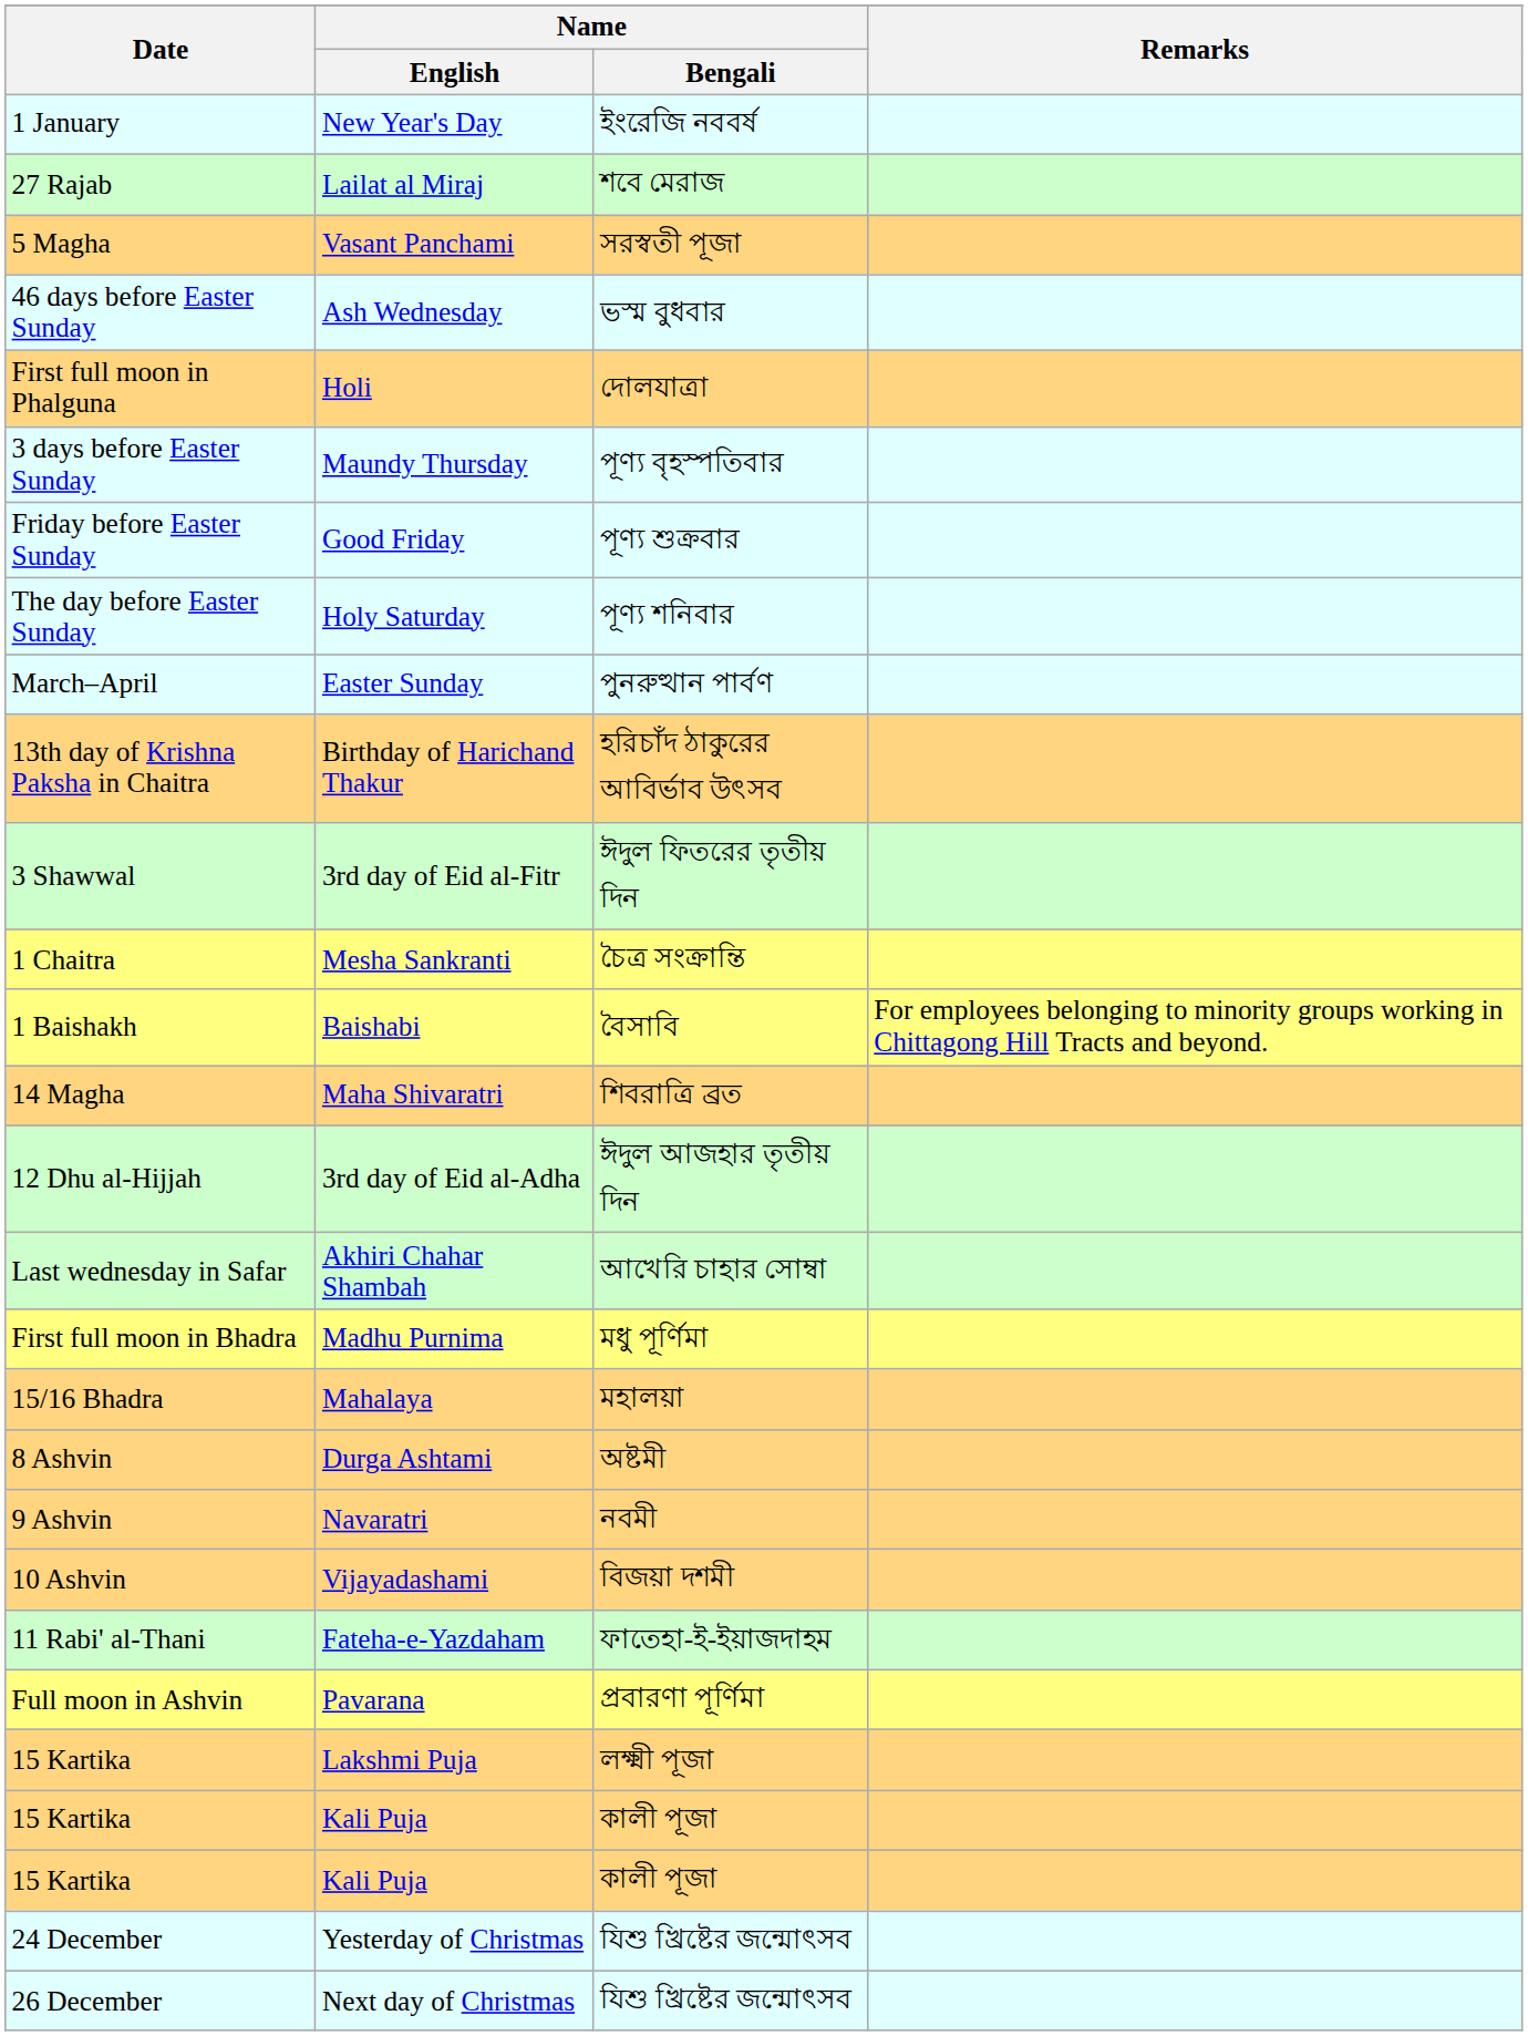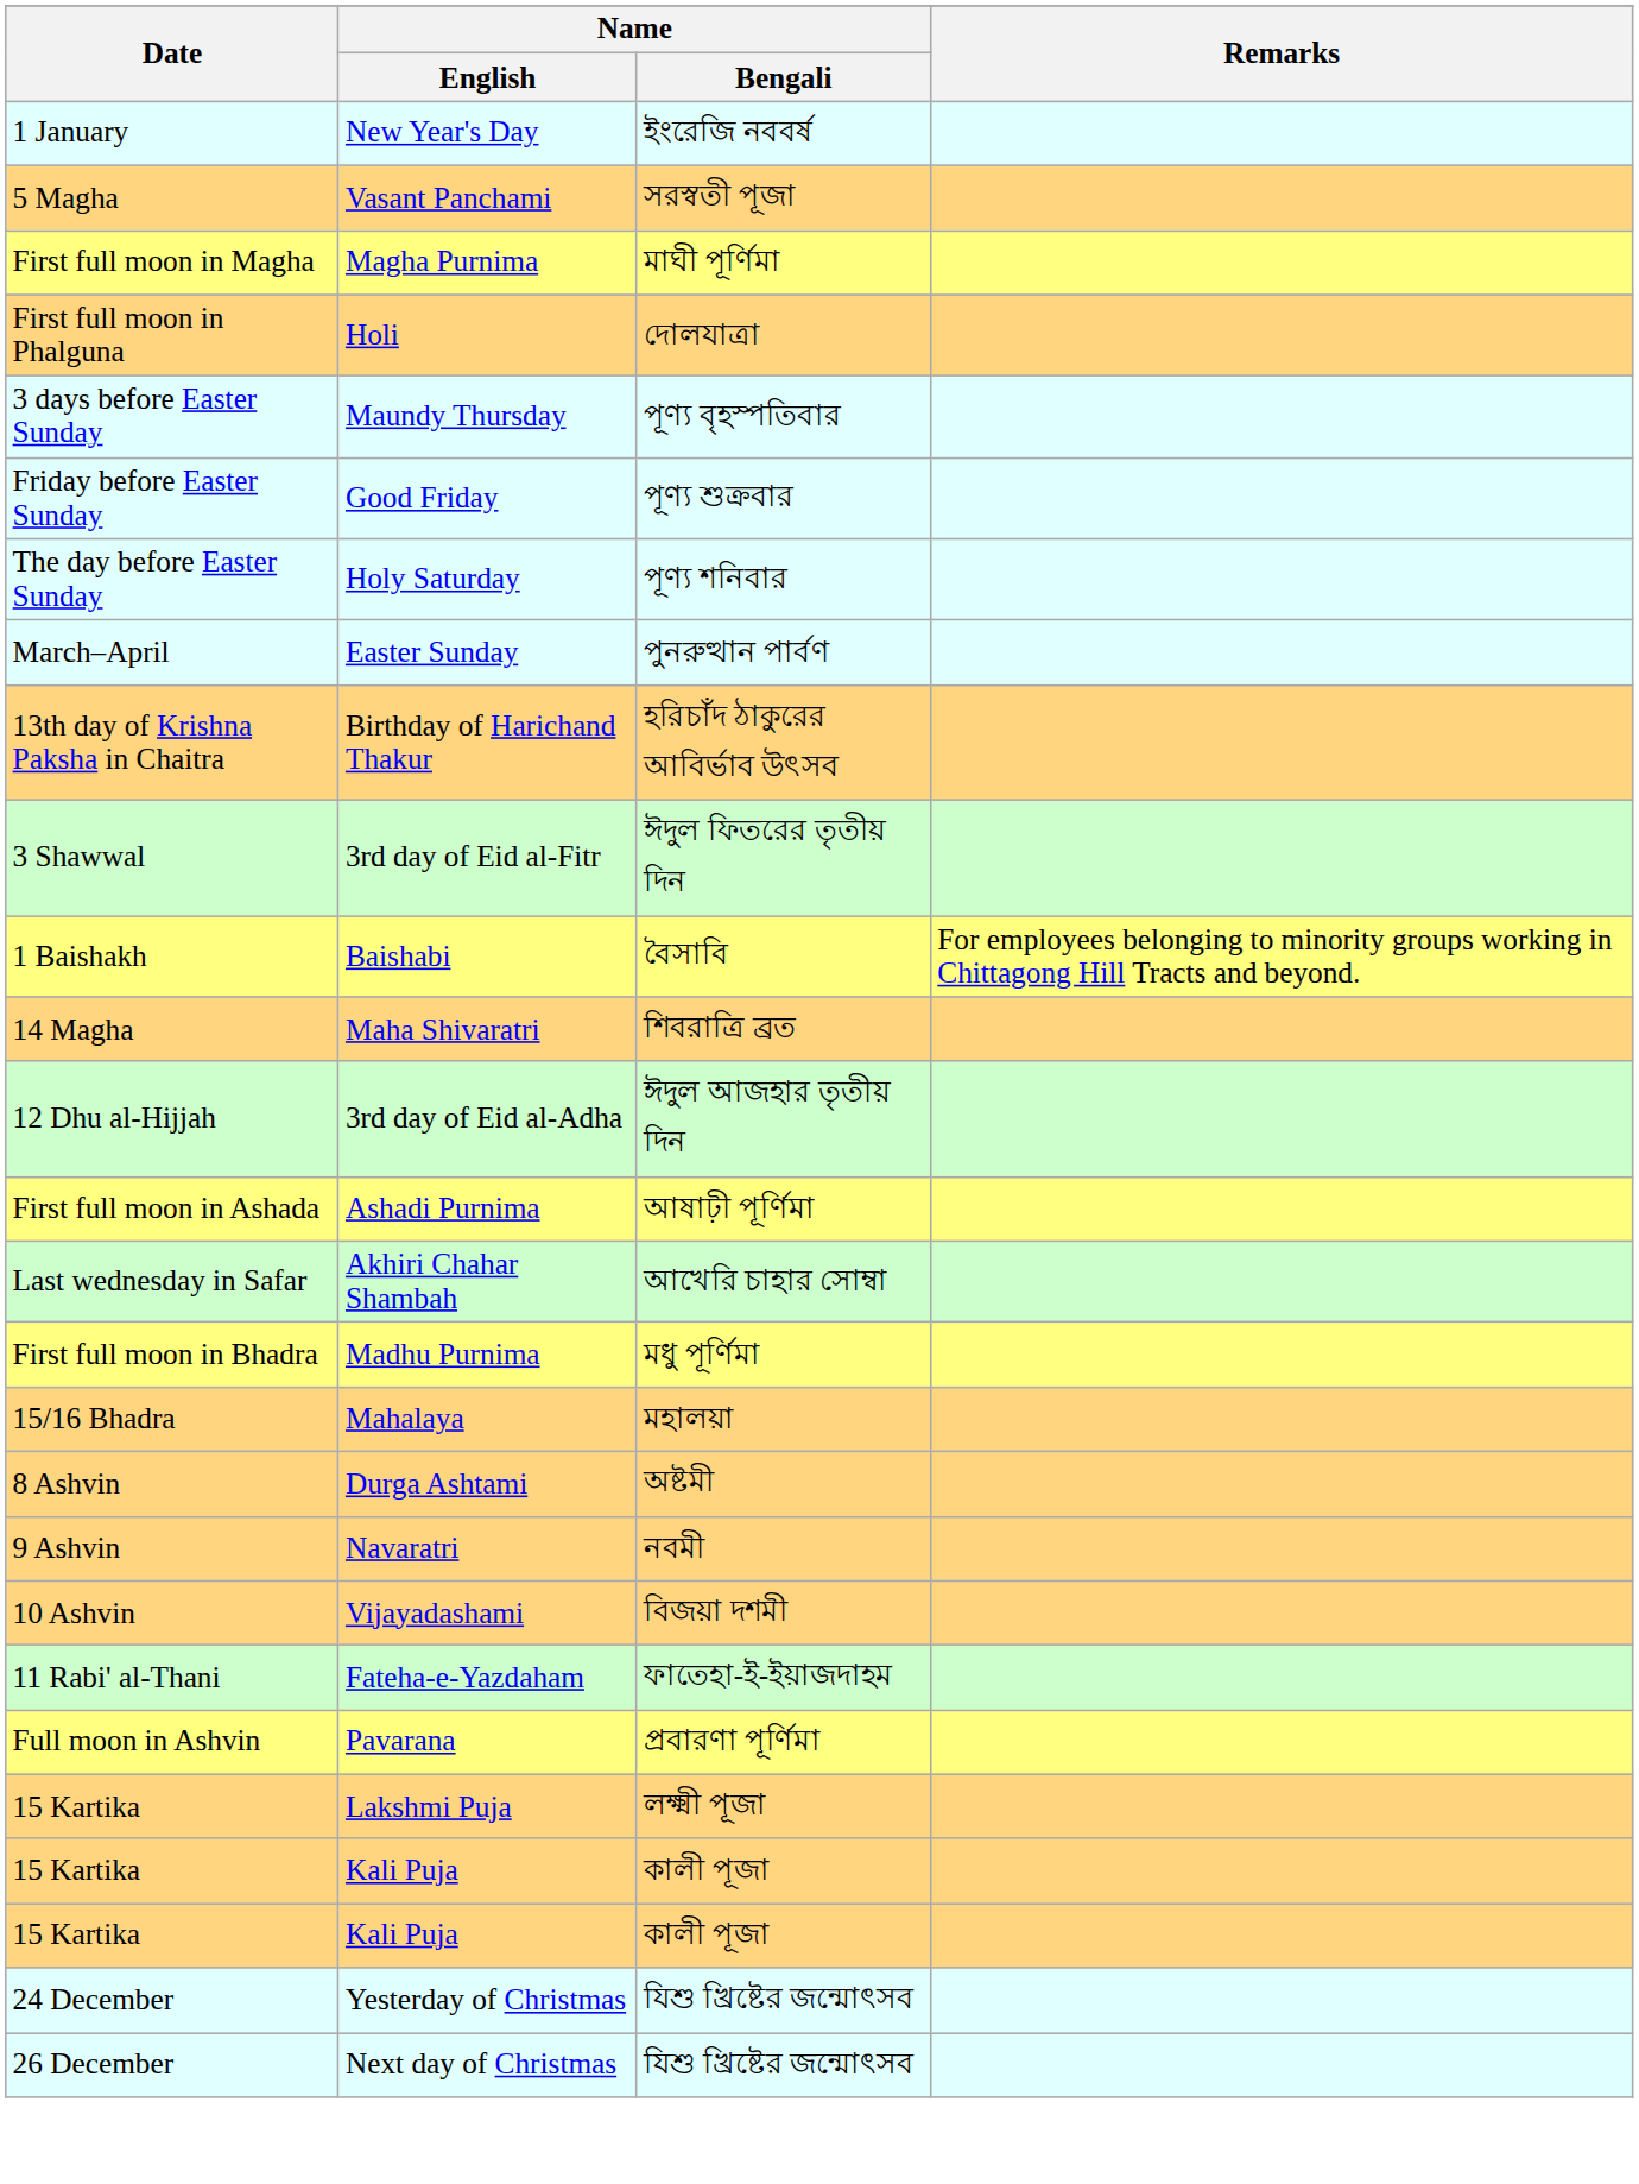 <table class="wikitable">
 <tr>
 </tr>
 <tr>
 <th rowspan="2">Date</th>
 <th colspan="2">Name</th>
 <th rowspan="2">Remarks</th>
 </tr>
 <tr>
 <th>English</th>
 <th>Bengali</th>
 </tr>
 <tr BGCOLOR=#E0FFFF>
 <td>1 January</td>
 <td><a href='#'>New Year's Day</a></td>
 <td>ইংরেজি নববর্ষ</td>
 <td></td>
 </tr>
-<tr BGCOLOR=#CCFFCC>
-<td>27 Rajab</td>
-<td><a href='#'>Lailat al Miraj</a></td>
-<td>শবে মেরাজ</td>
-<td></td>
-</tr>
 <tr BGCOLOR=#FFD580>
 <td>5 Magha</td>
 <td><a href='#'>Vasant Panchami</a></td>
 <td>সরস্বতী পূজা</td>
 <td></td>
 </tr>
-<tr BGCOLOR=#E0FFFF>
-<td>46 days before <a href='#'>Easter Sunday</a></td>
-<td><a href='#'>Ash Wednesday</a></td>
-<td>ভস্ম বুধবার</td>
+<tr BGCOLOR=#FFFF80>
+<td>First full moon in Magha</td>
+<td><a href='#'>Magha Purnima</a></td>
+<td>মাঘী পূর্ণিমা</td>
 <td></td>
 </tr>
 <tr BGCOLOR=#FFD580>
 <td>First full moon in Phalguna</td>
 <td><a href='#'>Holi</a></td>
 <td>দোলযাত্রা</td>
 <td></td>
 </tr>
 <tr BGCOLOR=#E0FFFF>
 <td>3 days before <a href='#'>Easter Sunday</a></td>
 <td><a href='#'>Maundy Thursday</a></td>
 <td>পূণ্য বৃহস্পতিবার</td>
 <td></td>
 </tr>
 <tr BGCOLOR=#E0FFFF>
 <td>Friday before <a href='#'>Easter Sunday</a></td>
 <td><a href='#'>Good Friday</a></td>
 <td>পূণ্য শুক্রবার</td>
 <td></td>
 </tr>
 <tr BGCOLOR=#E0FFFF>
 <td>The day before <a href='#'>Easter Sunday</a></td>
 <td><a href='#'>Holy Saturday</a></td>
 <td>পূণ্য শনিবার</td>
 <td></td>
 </tr>
 <tr BGCOLOR=#E0FFFF>
 <td>March–April</td>
 <td><a href='#'>Easter Sunday</a></td>
 <td>পুনরুত্থান পার্বণ</td>
 <td></td>
 </tr>
 <tr BGCOLOR=#FFD580>
 <td>13th day of <a href='#'>Krishna Paksha</a> in Chaitra</td>
 <td>Birthday of <a href='#'>Harichand Thakur</a></td>
 <td>হরিচাঁদ ঠাকুরের আবির্ভাব উৎসব</td>
 <td></td>
 </tr>
 <tr BGCOLOR=#CCFFCC>
 <td>3 Shawwal</td>
 <td>3rd day of Eid al-Fitr</td>
 <td>ঈদুল ফিতরের তৃতীয় দিন</td>
 <td></td>
 </tr>
 <tr BGCOLOR=#FFFF80>
-<td>1 Chaitra</td>
-<td><a href='#'>Mesha Sankranti</a></td>
-<td>চৈত্র সংক্রান্তি</td>
-<td></td>
-</tr>
-<tr BGCOLOR=#FFFF80>
 <td>1 Baishakh</td>
 <td><a href='#'>Baishabi</a></td>
 <td>বৈসাবি</td>
 <td>For employees belonging to minority groups working in <a href='#'>Chittagong Hill</a> Tracts and beyond.</td>
 </tr>
 <tr BGCOLOR=#FFD580>
 <td>14 Magha</td>
 <td><a href='#'>Maha Shivaratri</a></td>
 <td>শিবরাত্রি ব্রত</td>
 <td></td>
 </tr>
 <tr BGCOLOR=#CCFFCC>
 <td>12 Dhu al-Hijjah</td>
 <td>3rd day of Eid al-Adha</td>
 <td>ঈদুল আজহার তৃতীয় দিন</td>
+<td></td>
+</tr>
+<tr BGCOLOR=#FFFF80>
+<td>First full moon in Ashada</td>
+<td><a href='#'>Ashadi Purnima</a></td>
+<td>আষাঢ়ী পূর্ণিমা</td>
 <td></td>
 </tr>
 <tr BGCOLOR=#CCFFCC>
 <td>Last wednesday in Safar</td>
 <td><a href='#'>Akhiri Chahar Shambah</a></td>
 <td>আখেরি চাহার সোম্বা</td>
 <td></td>
 </tr>
 <tr BGCOLOR=#FFFF80>
 <td>First full moon in Bhadra</td>
 <td><a href='#'>Madhu Purnima</a></td>
 <td>মধু পূর্ণিমা</td>
 <td></td>
 </tr>
 <tr BGCOLOR=#FFD580>
 <td>15/16 Bhadra</td>
 <td><a href='#'>Mahalaya</a></td>
 <td>মহালয়া</td>
 <td></td>
 </tr>
 <tr BGCOLOR=#FFD580>
 <td>8 Ashvin</td>
 <td><a href='#'>Durga Ashtami</a></td>
 <td>অষ্টমী</td>
 <td></td>
 </tr>
 <tr BGCOLOR=#FFD580>
 <td>9 Ashvin</td>
 <td><a href='#'>Navaratri</a></td>
 <td>নবমী</td>
 <td></td>
 </tr>
 <tr BGCOLOR=#FFD580>
 <td>10 Ashvin</td>
 <td><a href='#'>Vijayadashami</a></td>
 <td>বিজয়া দশমী</td>
 <td></td>
 </tr>
 <tr BGCOLOR=#CCFFCC>
 <td>11 Rabi' al-Thani</td>
 <td><a href='#'>Fateha-e-Yazdaham</a></td>
 <td>ফাতেহা-ই-ইয়াজদাহম</td>
 <td></td>
 </tr>
 <tr BGCOLOR=#FFFF80>
 <td>Full moon in Ashvin</td>
 <td><a href='#'>Pavarana</a></td>
 <td>প্রবারণা পূর্ণিমা</td>
 <td></td>
 </tr>
 <tr BGCOLOR=#FFD580>
 <td>15 Kartika</td>
 <td><a href='#'>Lakshmi Puja</a></td>
 <td>লক্ষ্মী পূজা</td>
 <td></td>
 </tr>
 <tr BGCOLOR=#FFD580>
 <td>15 Kartika</td>
 <td><a href='#'>Kali Puja</a></td>
 <td>কালী পূজা</td>
 <td></td>
 </tr>
 <tr BGCOLOR=#FFD580>
 <td>15 Kartika</td>
 <td><a href='#'>Kali Puja</a></td>
 <td>কালী পূজা</td>
 <td></td>
 </tr>
 <tr BGCOLOR=#E0FFFF>
 <td>24 December</td>
 <td>Yesterday of <a href='#'>Christmas</a></td>
 <td>যিশু খ্রিষ্টের জন্মোৎসব</td>
 <td></td>
 </tr>
 <tr BGCOLOR=#E0FFFF>
 <td>26 December</td>
 <td>Next day of <a href='#'>Christmas</a></td>
 <td>যিশু খ্রিষ্টের জন্মোৎসব</td>
 <td></td>
 </tr>
 </table>
